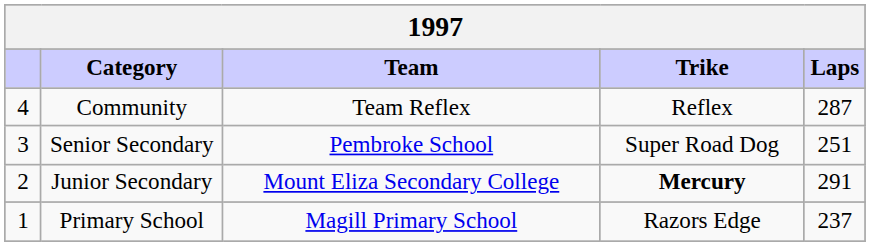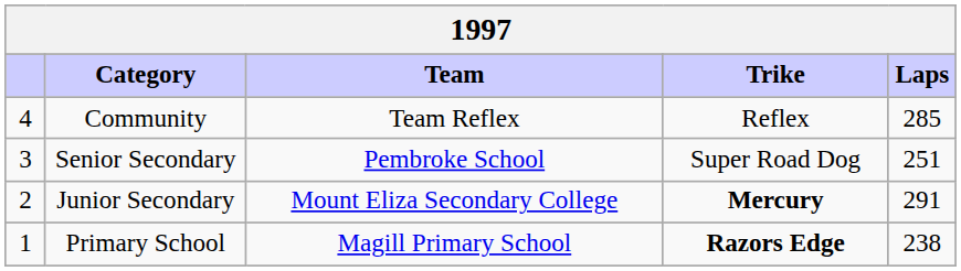 <table class="wikitable" style="font-size: 85%; text-align:center">
 <tr>
 <th colspan="5" width="500"><big>1997</big></th>
 </tr>
 <tr>
 <th width="15" style="background:#ccf"></th>
 <th width="100" style="background:#ccf">Category</th>
 <th style="background:#ccf">Team</th>
 <th style="background:#ccf">Trike</th>
 <th width="30" style="background:#ccf">Laps</th>
 </tr>
 <tr>
 <td>4</td>
 <td>Community</td>
 <td> Team Reflex</td>
 <td>Reflex</td>
-<td>287</td>
+<td>285</td>
 </tr>
 <tr>
 <td>3</td>
 <td>Senior Secondary</td>
 <td> <a href='#'>Pembroke School</a></td>
 <td>Super Road Dog</td>
 <td>251</td>
 </tr>
 <tr>
 <td>2</td>
 <td>Junior Secondary</td>
 <td> <a href='#'>Mount Eliza Secondary College</a></td>
 <td><strong>Mercury</strong></td>
 <td>291</td>
 </tr>
 <tr>
 <td>1</td>
 <td>Primary School</td>
 <td> <a href='#'>Magill Primary School</a></td>
-<td>Razors Edge</td>
-<td>237</td>
+<td><strong>Razors Edge</strong></td>
+<td>238</td>
 </tr>
 </table>
